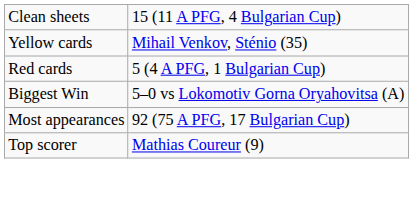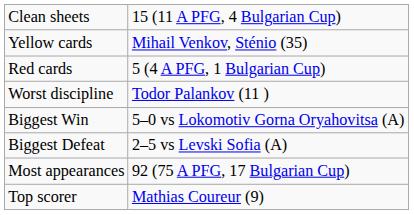 <table class="wikitable">
 <tr>
 <td>Clean sheets</td>
 <td>15 (11 <a href='#'>A PFG</a>, 4 <a href='#'>Bulgarian Cup</a>)</td>
 </tr>
 <tr>
 <td>Yellow cards</td>
 <td> <a href='#'>Mihail Venkov</a>,  <a href='#'>Sténio</a> (35)</td>
 </tr>
 <tr>
 <td>Red cards</td>
 <td>5 (4 <a href='#'>A PFG</a>, 1 <a href='#'>Bulgarian Cup</a>)</td>
 </tr>
 <tr>
+<td>Worst discipline</td>
+<td> <a href='#'>Todor Palankov</a> (11 )</td>
+</tr>
+<tr>
 <td>Biggest Win</td>
 <td>5–0 vs <a href='#'>Lokomotiv Gorna Oryahovitsa</a> (A)</td>
+</tr>
+<tr>
+<td>Biggest Defeat</td>
+<td>2–5 vs <a href='#'>Levski Sofia</a> (A)</td>
 </tr>
 <tr>
 <td>Most appearances</td>
 <td>92 (75 <a href='#'>A PFG</a>, 17 <a href='#'>Bulgarian Cup</a>)</td>
 </tr>
 <tr>
 <td>Top scorer</td>
 <td> <a href='#'>Mathias Coureur</a> (9)</td>
 </tr>
 </table>
